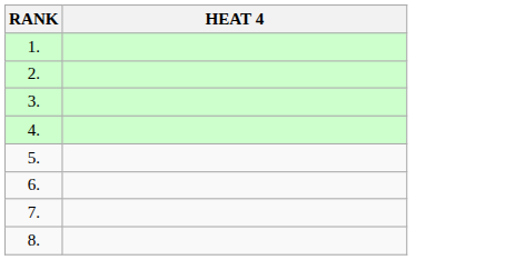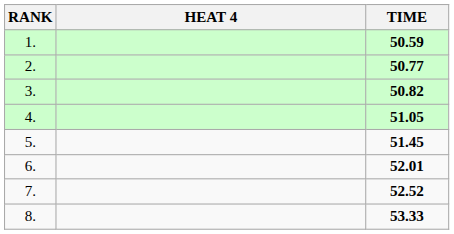 <table class="wikitable" style="border-collapse: collapse; font-size: 90%;">
 <tr>
 <th>RANK</th>
 <th style="width: 20em">HEAT 4</th>
+<th style="width: 5em">TIME</th>
 </tr>
 <tr style="background:#ccffcc;">
 <td align="center">1.</td>
 <td></td>
+<td align="center"><strong>50.59</strong></td>
 </tr>
 <tr style="background:#ccffcc;">
 <td align="center">2.</td>
 <td></td>
+<td align="center"><strong>50.77</strong></td>
 </tr>
 <tr style="background:#ccffcc;">
 <td align="center">3.</td>
 <td></td>
+<td align="center"><strong>50.82</strong></td>
 </tr>
 <tr style="background:#ccffcc;">
 <td align="center">4.</td>
 <td></td>
+<td align="center"><strong>51.05</strong></td>
 </tr>
 <tr>
 <td align="center">5.</td>
 <td></td>
+<td align="center"><strong>51.45</strong></td>
 </tr>
 <tr>
 <td align="center">6.</td>
 <td></td>
+<td align="center"><strong>52.01</strong></td>
 </tr>
 <tr>
 <td align="center">7.</td>
 <td></td>
+<td align="center"><strong>52.52</strong></td>
 </tr>
 <tr>
 <td align="center">8.</td>
 <td></td>
+<td align="center"><strong>53.33</strong></td>
 </tr>
 </table>
